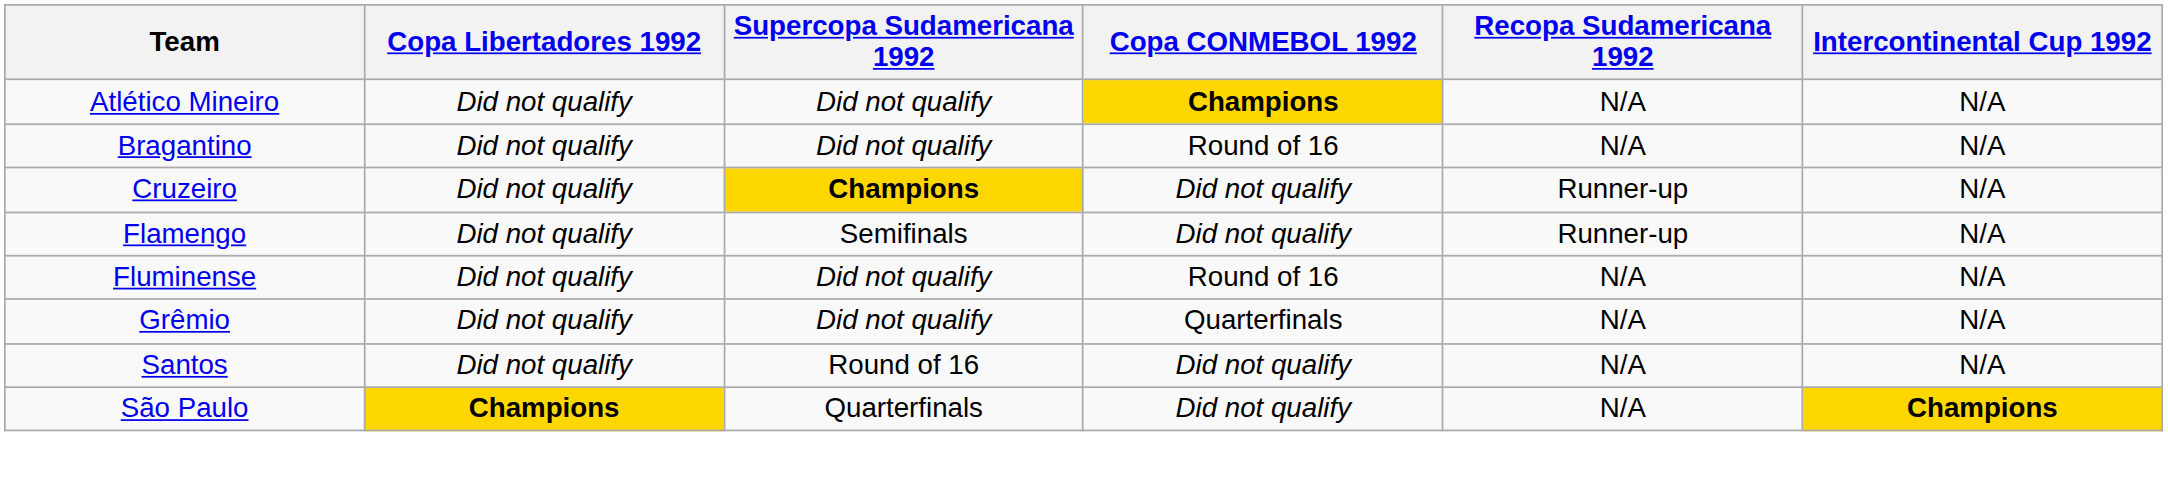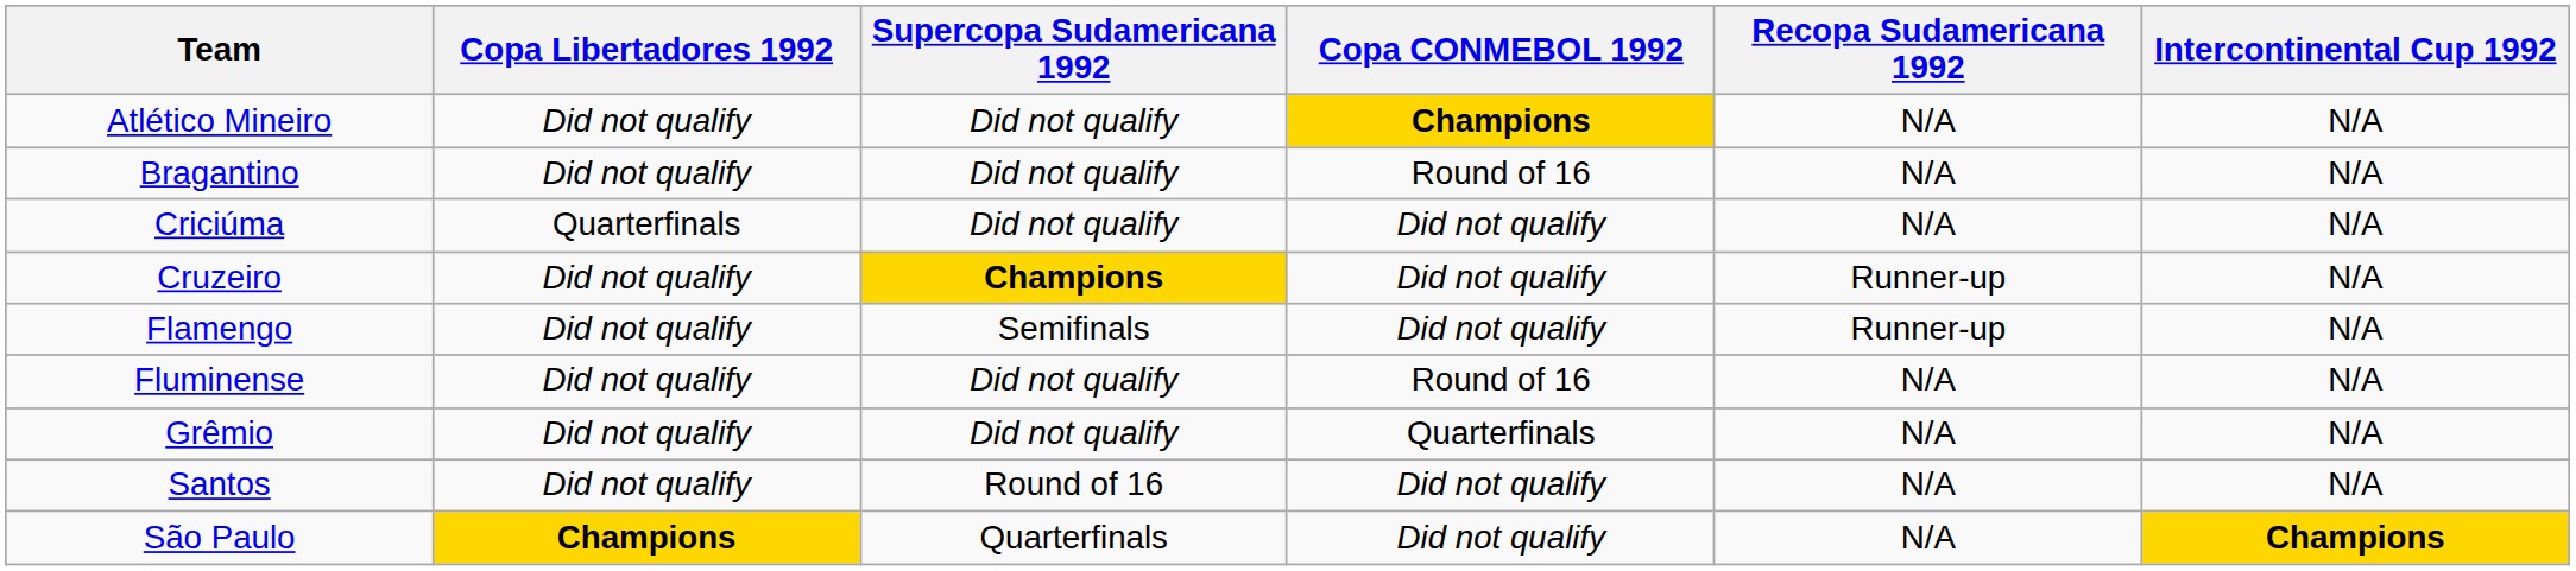 <table class="wikitable">
 <tr>
 <th width= 16%>Team</th>
 <th width= 16%><a href='#'>Copa Libertadores 1992</a></th>
 <th width= 16%><a href='#'>Supercopa Sudamericana 1992</a></th>
 <th width= 16%><a href='#'>Copa CONMEBOL 1992</a></th>
 <th width= 16%><a href='#'>Recopa Sudamericana 1992</a></th>
 <th width= 16%><a href='#'>Intercontinental Cup 1992</a></th>
 </tr>
 <tr align="center">
 <td><a href='#'>Atlético Mineiro</a></td>
 <td><em>Did not qualify</em></td>
 <td><em>Did not qualify</em></td>
 <td bgcolor = "gold"><strong>Champions</strong></td>
 <td>N/A</td>
 <td>N/A</td>
 </tr>
 <tr align="center">
 <td><a href='#'>Bragantino</a></td>
 <td><em>Did not qualify</em></td>
 <td><em>Did not qualify</em></td>
 <td>Round of 16</td>
+<td>N/A</td>
+<td>N/A</td>
+</tr>
+<tr align="center">
+<td><a href='#'>Criciúma</a></td>
+<td>Quarterfinals</td>
+<td><em>Did not qualify</em></td>
+<td><em>Did not qualify</em></td>
 <td>N/A</td>
 <td>N/A</td>
 </tr>
 <tr align="center">
 <td><a href='#'>Cruzeiro</a></td>
 <td><em>Did not qualify</em></td>
 <td bgcolor = "gold"><strong>Champions</strong></td>
 <td><em>Did not qualify</em></td>
 <td>Runner-up</td>
 <td>N/A</td>
 </tr>
 <tr align="center">
 <td><a href='#'>Flamengo</a></td>
 <td><em>Did not qualify</em></td>
 <td>Semifinals</td>
 <td><em>Did not qualify</em></td>
 <td>Runner-up</td>
 <td>N/A</td>
 </tr>
 <tr align="center">
 <td><a href='#'>Fluminense</a></td>
 <td><em>Did not qualify</em></td>
 <td><em>Did not qualify</em></td>
 <td>Round of 16</td>
 <td>N/A</td>
 <td>N/A</td>
 </tr>
 <tr align="center">
 <td><a href='#'>Grêmio</a></td>
 <td><em>Did not qualify</em></td>
 <td><em>Did not qualify</em></td>
 <td>Quarterfinals</td>
 <td>N/A</td>
 <td>N/A</td>
 </tr>
 <tr align="center">
 <td><a href='#'>Santos</a></td>
 <td><em>Did not qualify</em></td>
 <td>Round of 16</td>
 <td><em>Did not qualify</em></td>
 <td>N/A</td>
 <td>N/A</td>
 </tr>
 <tr align="center">
 <td><a href='#'>São Paulo</a></td>
 <td bgcolor = "gold"><strong>Champions</strong></td>
 <td>Quarterfinals</td>
 <td><em>Did not qualify</em></td>
 <td>N/A</td>
 <td bgcolor = "gold"><strong>Champions</strong></td>
 </tr>
 </table>
